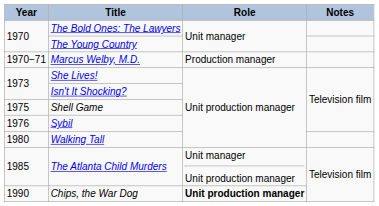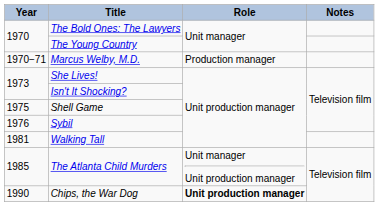 <table class="wikitable" style="font-size:95%;">
 <tr>
 <th style="background:#B0C4DE;">Year</th>
 <th style="background:#B0C4DE;">Title</th>
 <th style="background:#B0C4DE;">Role</th>
 <th style="background:#B0C4DE;">Notes</th>
 </tr>
 <tr>
 <td rowspan=2>1970</td>
 <td><em><a href='#'>The Bold Ones: The Lawyers</a></em></td>
 <td rowspan=2>Unit manager</td>
 <td></td>
 </tr>
 <tr>
 <td><em><a href='#'>The Young Country</a></em></td>
 <td></td>
 </tr>
 <tr>
 <td>1970−71</td>
 <td><em><a href='#'>Marcus Welby, M.D.</a></em></td>
 <td>Production manager</td>
 <td></td>
 </tr>
 <tr>
 <td rowspan=2>1973</td>
 <td><em><a href='#'>She Lives!</a></em></td>
 <td rowspan=5>Unit production manager</td>
 <td rowspan=4>Television film</td>
 </tr>
 <tr>
 <td><em><a href='#'>Isn't It Shocking?</a></em></td>
 </tr>
 <tr>
 <td>1975</td>
 <td><em>Shell Game</em></td>
 </tr>
 <tr>
 <td>1976</td>
 <td><em><a href='#'>Sybil</a></em></td>
 </tr>
 <tr>
-<td>1980</td>
+<td>1981</td>
 <td><em><a href='#'>Walking Tall</a></em></td>
 <td></td>
 </tr>
 <tr>
 <td>1985</td>
 <td><em><a href='#'>The Atlanta Child Murders</a></em></td>
 <td>Unit manager<hr>Unit production manager</td>
 <td rowspan=2>Television film</td>
 </tr>
 <tr>
 <td>1990</td>
 <td><em>Chips, the War Dog</em></td>
 <td><strong>Unit production manager</strong></td>
 </tr>
 </table>
